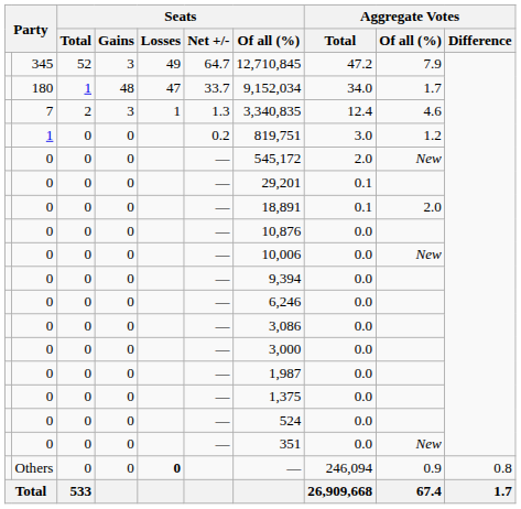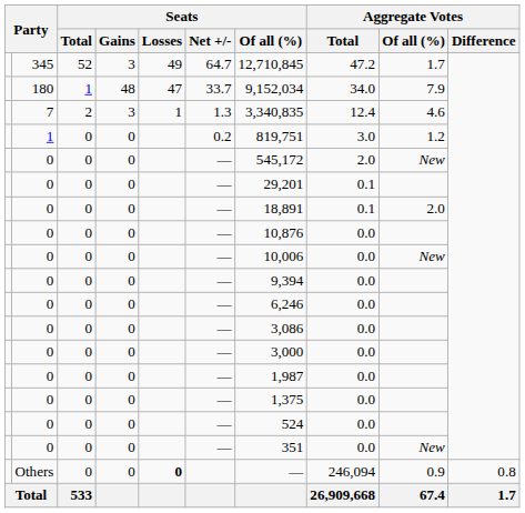 <table class="wikitable sortable" style="text-align:right; font-size:95%;">
 <tr>
 <th colspan="2" rowspan="2">Party</th>
 <th colspan="5">Seats</th>
 <th colspan="3">Aggregate Votes</th>
 </tr>
 <tr>
 <th>Total</th>
 <th>Gains</th>
 <th>Losses</th>
 <th>Net +/-</th>
 <th>Of all (%)</th>
 <th>Total</th>
 <th>Of all (%)</th>
 <th>Difference</th>
 </tr>
 <tr>
 <td></td>
 <td>345</td>
 <td>52</td>
 <td>3</td>
 <td>49</td>
 <td>64.7</td>
 <td>12,710,845</td>
 <td>47.2</td>
-<td>7.9</td>
+<td>1.7</td>
 </tr>
 <tr>
 <td></td>
 <td>180</td>
 <td><a href='#'>1</a></td>
 <td>48</td>
 <td>47</td>
 <td>33.7</td>
 <td>9,152,034</td>
 <td>34.0</td>
-<td>1.7</td>
+<td>7.9</td>
 </tr>
 <tr>
 <td></td>
 <td>7</td>
 <td>2</td>
 <td>3</td>
 <td>1</td>
 <td>1.3</td>
 <td>3,340,835</td>
 <td>12.4</td>
 <td>4.6</td>
 </tr>
 <tr>
 <td></td>
 <td><a href='#'>1</a></td>
 <td>0</td>
 <td>0</td>
 <td></td>
 <td>0.2</td>
 <td>819,751</td>
 <td>3.0</td>
 <td>1.2</td>
 </tr>
 <tr>
 <td></td>
 <td>0</td>
 <td>0</td>
 <td>0</td>
 <td></td>
 <td>—</td>
 <td>545,172</td>
 <td>2.0</td>
 <td><em>New</em></td>
 </tr>
 <tr>
 <td></td>
 <td>0</td>
 <td>0</td>
 <td>0</td>
 <td></td>
 <td>—</td>
 <td>29,201</td>
 <td>0.1</td>
 <td></td>
 </tr>
 <tr>
 <td></td>
 <td>0</td>
 <td>0</td>
 <td>0</td>
 <td></td>
 <td>—</td>
 <td>18,891</td>
 <td>0.1</td>
 <td>2.0</td>
 </tr>
 <tr>
 <td></td>
 <td>0</td>
 <td>0</td>
 <td>0</td>
 <td></td>
 <td>—</td>
 <td>10,876</td>
 <td>0.0</td>
 <td></td>
 </tr>
 <tr>
 <td></td>
 <td>0</td>
 <td>0</td>
 <td>0</td>
 <td></td>
 <td>—</td>
 <td>10,006</td>
 <td>0.0</td>
 <td><em>New</em></td>
 </tr>
 <tr>
 <td></td>
 <td>0</td>
 <td>0</td>
 <td>0</td>
 <td></td>
 <td>—</td>
 <td>9,394</td>
 <td>0.0</td>
 <td></td>
 </tr>
 <tr>
 <td></td>
 <td>0</td>
 <td>0</td>
 <td>0</td>
 <td></td>
 <td>—</td>
 <td>6,246</td>
 <td>0.0</td>
 <td></td>
 </tr>
 <tr>
 <td></td>
 <td>0</td>
 <td>0</td>
 <td>0</td>
 <td></td>
 <td>—</td>
 <td>3,086</td>
 <td>0.0</td>
 <td></td>
 </tr>
 <tr>
 <td></td>
 <td>0</td>
 <td>0</td>
 <td>0</td>
 <td></td>
 <td>—</td>
 <td>3,000</td>
 <td>0.0</td>
 <td></td>
 </tr>
 <tr>
 <td></td>
 <td>0</td>
 <td>0</td>
 <td>0</td>
 <td></td>
 <td>—</td>
 <td>1,987</td>
 <td>0.0</td>
 <td></td>
 </tr>
 <tr>
 <td></td>
 <td>0</td>
 <td>0</td>
 <td>0</td>
 <td></td>
 <td>—</td>
 <td>1,375</td>
 <td>0.0</td>
 <td></td>
 </tr>
 <tr>
 <td></td>
 <td>0</td>
 <td>0</td>
 <td>0</td>
 <td></td>
 <td>—</td>
 <td>524</td>
 <td>0.0</td>
 <td></td>
 </tr>
 <tr>
 <td></td>
 <td>0</td>
 <td>0</td>
 <td>0</td>
 <td></td>
 <td>—</td>
 <td>351</td>
 <td>0.0</td>
 <td><em>New</em></td>
 </tr>
 <tr>
 <td></td>
 <td align=left>Others</td>
 <td>0</td>
 <td>0</td>
 <td><strong>0</strong></td>
 <td></td>
 <td>—</td>
 <td>246,094</td>
 <td>0.9</td>
 <td>0.8</td>
 </tr>
 <tr class="sortbottom">
 <th colspan="2" style="background:#f2f2f2"><strong>Total</strong></th>
 <td style="background:#f2f2f2;"><strong>533</strong></td>
 <td style="background:#f2f2f2;"></td>
 <td style="background:#f2f2f2;"></td>
 <td style="background:#f2f2f2;"></td>
 <td style="background:#f2f2f2;"></td>
 <td style="background:#f2f2f2;"><strong>26,909,668</strong></td>
 <td style="background:#f2f2f2;"><strong>67.4</strong></td>
 <td style="background:#f2f2f2;"><strong>1.7</strong></td>
 </tr>
 </table>
